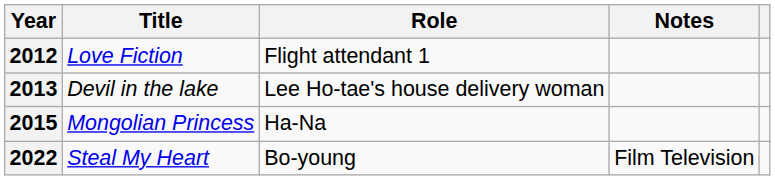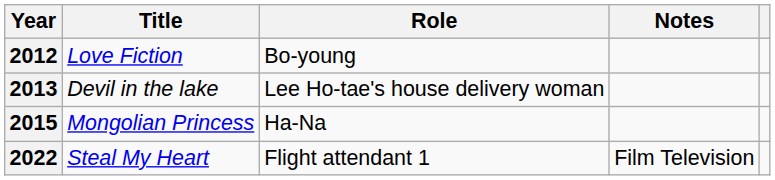 <table class="wikitable plainrowheaders sortable">
 <tr>
 <th scope="col">Year</th>
 <th scope="col">Title</th>
 <th scope="col">Role</th>
 <th scope="col">Notes</th>
 <th scope="col" class="unsortable"></th>
 </tr>
 <tr>
 <th scope="row">2012</th>
 <td><em><a href='#'>Love Fiction</a></em></td>
-<td>Flight attendant 1</td>
+<td>Bo-young</td>
 <td></td>
 <td style="text-align:center"></td>
 </tr>
 <tr>
 <th scope="row">2013</th>
 <td><em>Devil in the lake</em></td>
 <td>Lee Ho-tae's house delivery woman</td>
 <td></td>
 <td style="text-align:center"></td>
 </tr>
 <tr>
 <th scope="row">2015</th>
 <td><em><a href='#'>Mongolian Princess</a></em></td>
 <td>Ha-Na</td>
 <td></td>
 <td style="text-align:center"></td>
 </tr>
 <tr>
 <th scope="row">2022</th>
 <td><em><a href='#'>Steal My Heart</a></em></td>
-<td>Bo-young</td>
+<td>Flight attendant 1</td>
 <td>Film Television</td>
 <td style="text-align:center"></td>
 </tr>
 </table>
